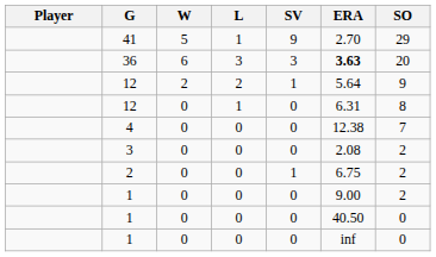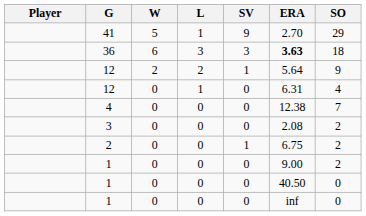 <table class="wikitable sortable">
 <tr>
 <th bgcolor="#DDDDFF" width="16%">Player</th>
 <th bgcolor="#DDDDFF" width="9%">G</th>
 <th bgcolor="#DDDDFF" width="9%">W</th>
 <th bgcolor="#DDDDFF" width="9%">L</th>
 <th bgcolor="#DDDDFF" width="9%">SV</th>
 <th bgcolor="#DDDDFF" width="9%">ERA</th>
 <th bgcolor="#DDDDFF" width="9%">SO</th>
 </tr>
 <tr align=center>
 <td></td>
 <td>41</td>
 <td>5</td>
 <td>1</td>
 <td>9</td>
 <td>2.70</td>
 <td>29</td>
 </tr>
 <tr align=center>
 <td></td>
 <td>36</td>
 <td>6</td>
 <td>3</td>
 <td>3</td>
 <td><strong>3.63</strong></td>
-<td>20</td>
+<td>18</td>
 </tr>
 <tr align=center>
 <td></td>
 <td>12</td>
 <td>2</td>
 <td>2</td>
 <td>1</td>
 <td>5.64</td>
 <td>9</td>
 </tr>
 <tr align=center>
 <td></td>
 <td>12</td>
 <td>0</td>
 <td>1</td>
 <td>0</td>
 <td>6.31</td>
-<td>8</td>
+<td>4</td>
 </tr>
 <tr align=center>
 <td></td>
 <td>4</td>
 <td>0</td>
 <td>0</td>
 <td>0</td>
 <td>12.38</td>
 <td>7</td>
 </tr>
 <tr align=center>
 <td></td>
 <td>3</td>
 <td>0</td>
 <td>0</td>
 <td>0</td>
 <td>2.08</td>
 <td>2</td>
 </tr>
 <tr align=center>
 <td></td>
 <td>2</td>
 <td>0</td>
 <td>0</td>
 <td>1</td>
 <td>6.75</td>
 <td>2</td>
 </tr>
 <tr align=center>
 <td></td>
 <td>1</td>
 <td>0</td>
 <td>0</td>
 <td>0</td>
 <td>9.00</td>
 <td>2</td>
 </tr>
 <tr align=center>
 <td></td>
 <td>1</td>
 <td>0</td>
 <td>0</td>
 <td>0</td>
 <td>40.50</td>
 <td>0</td>
 </tr>
 <tr align=center>
 <td></td>
 <td>1</td>
 <td>0</td>
 <td>0</td>
 <td>0</td>
 <td>inf</td>
 <td>0</td>
 </tr>
 </table>
